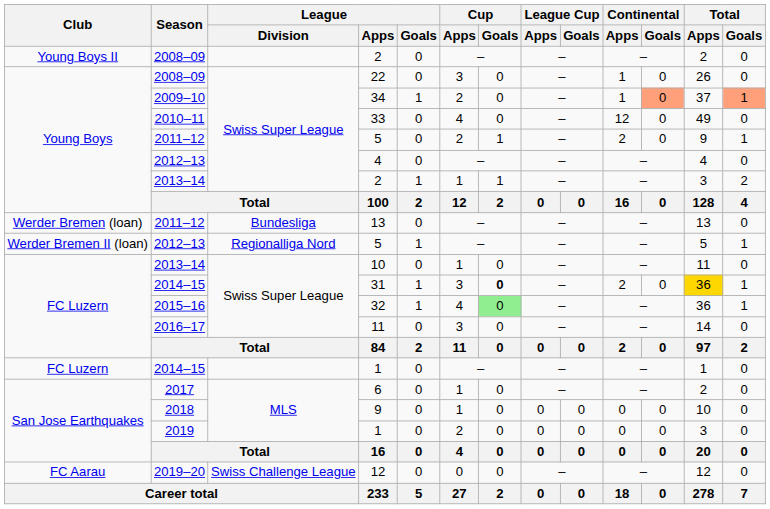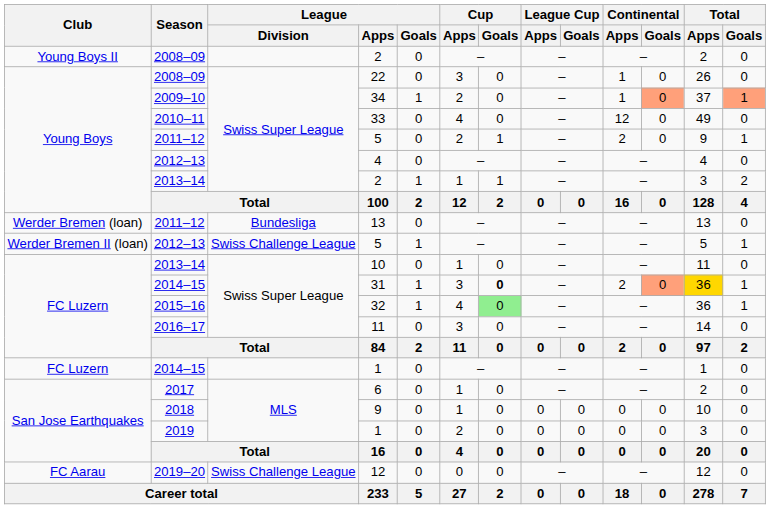 <table class="wikitable" style="text-align: center">
 <tr>
 <th rowspan="2">Club</th>
 <th rowspan="2">Season</th>
 <th colspan="3">League</th>
 <th colspan="2">Cup</th>
 <th colspan="2">League Cup</th>
 <th colspan="2">Continental</th>
 <th colspan="2">Total</th>
 </tr>
 <tr>
 <th>Division</th>
 <th>Apps</th>
 <th>Goals</th>
 <th>Apps</th>
 <th>Goals</th>
 <th>Apps</th>
 <th>Goals</th>
 <th>Apps</th>
 <th>Goals</th>
 <th>Apps</th>
 <th>Goals</th>
 </tr>
 <tr>
 <td><a href='#'>Young Boys II</a></td>
 <td><a href='#'>2008–09</a></td>
 <td></td>
 <td>2</td>
 <td>0</td>
 <td colspan="2">–</td>
 <td colspan="2">–</td>
 <td colspan="2">–</td>
 <td>2</td>
 <td>0</td>
 </tr>
 <tr>
 <td rowspan="7"><a href='#'>Young Boys</a></td>
 <td><a href='#'>2008–09</a></td>
 <td rowspan="6"><a href='#'>Swiss Super League</a></td>
 <td>22</td>
 <td>0</td>
 <td>3</td>
 <td>0</td>
 <td colspan="2">–</td>
 <td>1</td>
 <td>0</td>
 <td>26</td>
 <td>0</td>
 </tr>
 <tr>
 <td><a href='#'>2009–10</a></td>
 <td>34</td>
 <td>1</td>
 <td>2</td>
 <td>0</td>
 <td colspan="2">–</td>
 <td>1</td>
 <td style="background: lightsalmon;">0</td>
 <td>37</td>
 <td style="background: lightsalmon;">1</td>
 </tr>
 <tr>
 <td><a href='#'>2010–11</a></td>
 <td>33</td>
 <td>0</td>
 <td>4</td>
 <td>0</td>
 <td colspan="2">–</td>
 <td>12</td>
 <td>0</td>
 <td>49</td>
 <td>0</td>
 </tr>
 <tr>
 <td><a href='#'>2011–12</a></td>
 <td>5</td>
 <td>0</td>
 <td>2</td>
 <td>1</td>
 <td colspan="2">–</td>
 <td>2</td>
 <td>0</td>
 <td>9</td>
 <td>1</td>
 </tr>
 <tr>
 <td><a href='#'>2012–13</a></td>
 <td>4</td>
 <td>0</td>
 <td colspan="2">–</td>
 <td colspan="2">–</td>
 <td colspan="2">–</td>
 <td>4</td>
 <td>0</td>
 </tr>
 <tr>
 <td><a href='#'>2013–14</a></td>
 <td>2</td>
 <td>1</td>
 <td>1</td>
 <td>1</td>
 <td colspan="2">–</td>
 <td colspan="2">–</td>
 <td>3</td>
 <td>2</td>
 </tr>
 <tr>
 <th colspan="2">Total</th>
 <th>100</th>
 <th>2</th>
 <th>12</th>
 <th>2</th>
 <th>0</th>
 <th>0</th>
 <th>16</th>
 <th>0</th>
 <th>128</th>
 <th>4</th>
 </tr>
 <tr>
 <td><a href='#'>Werder Bremen</a> (loan)</td>
 <td><a href='#'>2011–12</a></td>
 <td><a href='#'>Bundesliga</a></td>
 <td>13</td>
 <td>0</td>
 <td colspan="2">–</td>
 <td colspan="2">–</td>
 <td colspan="2">–</td>
 <td>13</td>
 <td>0</td>
 </tr>
 <tr>
 <td><a href='#'>Werder Bremen II</a> (loan)</td>
 <td><a href='#'>2012–13</a></td>
-<td><a href='#'>Regionalliga Nord</a></td>
+<td><a href='#'>Swiss Challenge League</a></td>
 <td>5</td>
 <td>1</td>
 <td colspan="2">–</td>
 <td colspan="2">–</td>
 <td colspan="2">–</td>
 <td>5</td>
 <td>1</td>
 </tr>
 <tr>
 <td rowspan="5"><a href='#'>FC Luzern</a></td>
 <td><a href='#'>2013–14</a></td>
 <td rowspan="4">Swiss Super League</td>
 <td>10</td>
 <td>0</td>
 <td>1</td>
 <td>0</td>
 <td colspan="2">–</td>
 <td colspan="2">–</td>
 <td>11</td>
 <td>0</td>
 </tr>
 <tr>
 <td><a href='#'>2014–15</a></td>
 <td>31</td>
 <td>1</td>
 <td>3</td>
 <td><strong>0</strong></td>
 <td colspan="2">–</td>
 <td>2</td>
-<td>0</td>
+<td style="background: lightsalmon;">0</td>
 <td style="background: gold;">36</td>
 <td>1</td>
 </tr>
 <tr>
 <td><a href='#'>2015–16</a></td>
 <td>32</td>
 <td>1</td>
 <td>4</td>
 <td style="background: lightgreen;">0</td>
 <td colspan="2">–</td>
 <td colspan="2">–</td>
 <td>36</td>
 <td>1</td>
 </tr>
 <tr>
 <td><a href='#'>2016–17</a></td>
 <td>11</td>
 <td>0</td>
 <td>3</td>
 <td>0</td>
 <td colspan="2">–</td>
 <td colspan="2">–</td>
 <td>14</td>
 <td>0</td>
 </tr>
 <tr>
 <th colspan="2">Total</th>
 <th>84</th>
 <th>2</th>
 <th>11</th>
 <th>0</th>
 <th>0</th>
 <th>0</th>
 <th>2</th>
 <th>0</th>
 <th>97</th>
 <th>2</th>
 </tr>
 <tr>
 <td><a href='#'>FC Luzern</a></td>
 <td><a href='#'>2014–15</a></td>
 <td></td>
 <td>1</td>
 <td>0</td>
 <td colspan="2">–</td>
 <td colspan="2">–</td>
 <td colspan="2">–</td>
 <td>1</td>
 <td>0</td>
 </tr>
 <tr>
 <td rowspan="4"><a href='#'>San Jose Earthquakes</a></td>
 <td><a href='#'>2017</a></td>
 <td rowspan="3"><a href='#'>MLS</a></td>
 <td>6</td>
 <td>0</td>
 <td>1</td>
 <td>0</td>
 <td colspan="2">–</td>
 <td colspan="2">–</td>
 <td>2</td>
 <td>0</td>
 </tr>
 <tr>
 <td><a href='#'>2018</a></td>
 <td>9</td>
 <td>0</td>
 <td>1</td>
 <td>0</td>
 <td>0</td>
 <td>0</td>
 <td>0</td>
 <td>0</td>
 <td>10</td>
 <td>0</td>
 </tr>
 <tr>
 <td><a href='#'>2019</a></td>
 <td>1</td>
 <td>0</td>
 <td>2</td>
 <td>0</td>
 <td>0</td>
 <td>0</td>
 <td>0</td>
 <td>0</td>
 <td>3</td>
 <td>0</td>
 </tr>
 <tr>
 <th colspan="2">Total</th>
 <th>16</th>
 <th>0</th>
 <th>4</th>
 <th>0</th>
 <th>0</th>
 <th>0</th>
 <th>0</th>
 <th>0</th>
 <th>20</th>
 <th>0</th>
 </tr>
 <tr>
 <td><a href='#'>FC Aarau</a></td>
 <td><a href='#'>2019–20</a></td>
 <td><a href='#'>Swiss Challenge League</a></td>
 <td>12</td>
 <td>0</td>
 <td>0</td>
 <td>0</td>
 <td colspan="2">–</td>
 <td colspan="2">–</td>
 <td>12</td>
 <td>0</td>
 </tr>
 <tr>
 <th colspan="3">Career total</th>
 <th>233</th>
 <th>5</th>
 <th>27</th>
 <th>2</th>
 <th>0</th>
 <th>0</th>
 <th>18</th>
 <th>0</th>
 <th>278</th>
 <th>7</th>
 </tr>
 </table>
